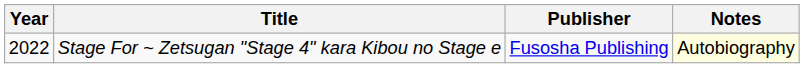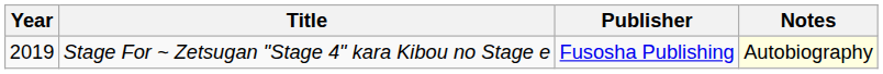 <table class="wikitable">
 <tr>
 <th>Year</th>
 <th>Title</th>
 <th>Publisher</th>
 <th>Notes</th>
 </tr>
 <tr>
-<td>2022</td>
+<td>2019</td>
 <td><em>Stage For ~ Zetsugan "Stage 4" kara Kibou no Stage e</em></td>
 <td><a href='#'>Fusosha Publishing</a></td>
 <td style="background: lightyellow;">Autobiography</td>
 </tr>
 </table>
